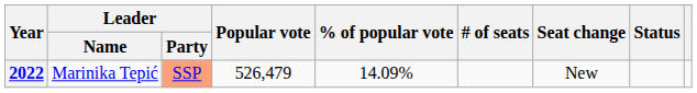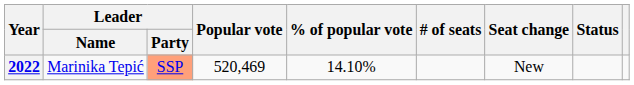 <table class="wikitable" style="text-align:center">
 <tr>
 <th rowspan="2">Year</th>
 <th colspan="2">Leader</th>
 <th rowspan="2">Popular vote</th>
 <th rowspan="2">% of popular vote</th>
 <th rowspan="2"># of seats</th>
 <th rowspan="2">Seat change</th>
 <th rowspan="2">Status</th>
 <th rowspan="2"></th>
 </tr>
 <tr>
 <th>Name</th>
 <th>Party</th>
 </tr>
 <tr>
 <th><a href='#'>2022</a></th>
 <td><a href='#'>Marinika Tepić</a></td>
 <td style="background: lightsalmon;"><a href='#'>SSP</a></td>
-<td>526,479</td>
-<td>14.09%</td>
+<td>520,469</td>
+<td>14.10%</td>
 <td></td>
 <td>New</td>
 <td></td>
 <td></td>
 </tr>
 </table>
